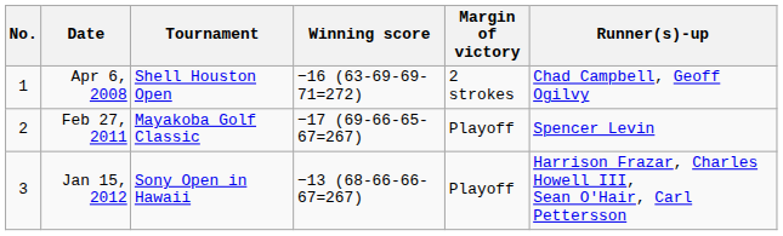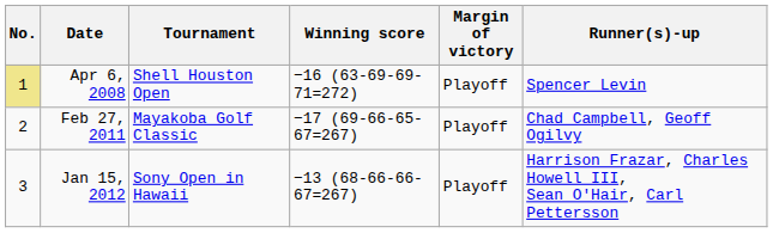 <table class="wikitable" style="font-size:95%;">
 <tr>
 <th>No.</th>
 <th>Date</th>
 <th>Tournament</th>
 <th>Winning score</th>
 <th>Margin of<br>victory</th>
 <th>Runner(s)-up</th>
 </tr>
 <tr>
-<td align=center>1</td>
+<td align=center style="background: khaki;">1</td>
 <td align=right>Apr 6, <a href='#'>2008</a></td>
 <td><a href='#'>Shell Houston Open</a></td>
 <td>−16 (63-69-69-71=272)</td>
-<td>2 strokes</td>
-<td> <a href='#'>Chad Campbell</a>,  <a href='#'>Geoff Ogilvy</a></td>
+<td>Playoff</td>
+<td> <a href='#'>Spencer Levin</a></td>
 </tr>
 <tr>
 <td align=center>2</td>
 <td align=right>Feb 27, <a href='#'>2011</a></td>
 <td><a href='#'>Mayakoba Golf Classic</a></td>
 <td>−17 (69-66-65-67=267)</td>
 <td>Playoff</td>
-<td> <a href='#'>Spencer Levin</a></td>
+<td> <a href='#'>Chad Campbell</a>,  <a href='#'>Geoff Ogilvy</a></td>
 </tr>
 <tr>
 <td align=center>3</td>
 <td align=right>Jan 15, <a href='#'>2012</a></td>
 <td><a href='#'>Sony Open in Hawaii</a></td>
 <td>−13 (68-66-66-67=267)</td>
 <td>Playoff</td>
 <td> <a href='#'>Harrison Frazar</a>,  <a href='#'>Charles Howell III</a>,<br> <a href='#'>Sean O'Hair</a>,  <a href='#'>Carl Pettersson</a></td>
 </tr>
 </table>
